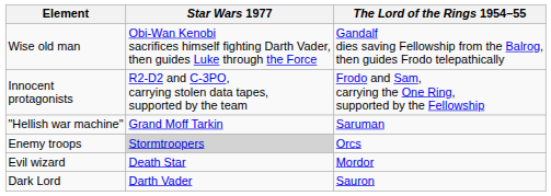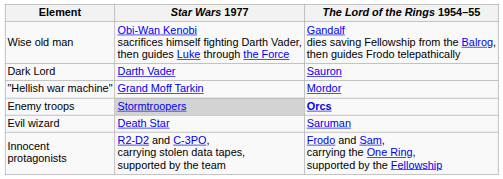 <table class="wikitable" style="margin:1em auto;">
 <tr>
 <th>Element</th>
 <th><em>Star Wars</em> 1977</th>
 <th><em>The Lord of the Rings</em> 1954–55</th>
 </tr>
 <tr>
 <td>Wise old man</td>
 <td><a href='#'>Obi-Wan Kenobi</a><br>sacrifices himself fighting Darth Vader,<br>then guides <a href='#'>Luke</a> through <a href='#'>the Force</a></td>
 <td><a href='#'>Gandalf</a><br>dies saving Fellowship from the <a href='#'>Balrog</a>,<br>then guides Frodo telepathically</td>
 </tr>
 <tr>
+<td>Dark Lord</td>
+<td><a href='#'>Darth Vader</a></td>
+<td><a href='#'>Sauron</a></td>
+</tr>
+<tr>
+<td>"Hellish war machine"</td>
+<td><a href='#'>Grand Moff Tarkin</a></td>
+<td><a href='#'>Mordor</a></td>
+</tr>
+<tr>
+<td>Enemy troops</td>
+<td style="background: lightgrey;"><a href='#'>Stormtroopers</a></td>
+<td><strong><a href='#'>Orcs</a></strong></td>
+</tr>
+<tr>
+<td>Evil wizard</td>
+<td><a href='#'>Death Star</a></td>
+<td><a href='#'>Saruman</a></td>
+</tr>
+<tr>
 <td>Innocent<br>protagonists</td>
 <td><a href='#'>R2-D2</a> and <a href='#'>C-3PO</a>,<br>carrying stolen data tapes,<br>supported by the team</td>
 <td><a href='#'>Frodo</a> and <a href='#'>Sam</a>,<br>carrying the <a href='#'>One Ring</a>,<br>supported by the <a href='#'>Fellowship</a></td>
 </tr>
-<tr>
-<td>"Hellish war machine"</td>
-<td><a href='#'>Grand Moff Tarkin</a></td>
-<td><a href='#'>Saruman</a></td>
-</tr>
-<tr>
-<td>Enemy troops</td>
-<td style="background: lightgrey;"><a href='#'>Stormtroopers</a></td>
-<td><a href='#'>Orcs</a></td>
-</tr>
-<tr>
-<td>Evil wizard</td>
-<td><a href='#'>Death Star</a></td>
-<td><a href='#'>Mordor</a></td>
-</tr>
-<tr>
-<td>Dark Lord</td>
-<td><a href='#'>Darth Vader</a></td>
-<td><a href='#'>Sauron</a></td>
-</tr>
 </table>
